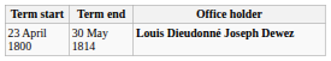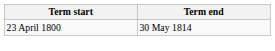 <table class="wikitable" style="width: 70%;">
 <tr>
 <th align="left" style="width: 20%;">Term start</th>
 <th align="left" style="width: 20%;">Term end</th>
-<th align="left">Office holder</th>
 </tr>
 <tr valign="top">
 <td>23 April 1800</td>
 <td>30 May 1814</td>
-<td><strong>Louis Dieudonné Joseph Dewez</strong></td>
 </tr>
 </table>
